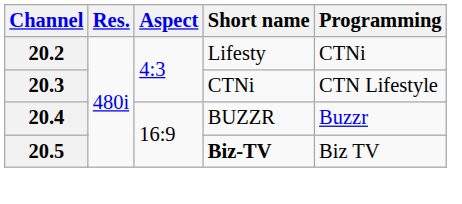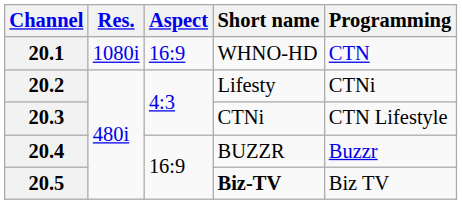 <table class="wikitable">
 <tr>
 <th scope = "col"><a href='#'>Channel</a></th>
 <th scope = "col"><a href='#'>Res.</a></th>
 <th scope = "col"><a href='#'>Aspect</a></th>
 <th scope = "col">Short name</th>
 <th scope = "col">Programming</th>
+</tr>
+<tr>
+<th scope = "row">20.1</th>
+<td><a href='#'>1080i</a></td>
+<td><a href='#'>16:9</a></td>
+<td>WHNO-HD</td>
+<td><a href='#'>CTN</a></td>
 </tr>
 <tr>
 <th scope = "row">20.2</th>
 <td rowspan=4><a href='#'>480i</a></td>
 <td rowspan=2><a href='#'>4:3</a></td>
 <td>Lifesty</td>
 <td>CTNi</td>
 </tr>
 <tr>
 <th scope = "row">20.3</th>
 <td>CTNi</td>
 <td>CTN Lifestyle</td>
 </tr>
 <tr>
 <th scope = "row">20.4</th>
 <td rowspan=2>16:9</td>
 <td>BUZZR</td>
 <td><a href='#'>Buzzr</a></td>
 </tr>
 <tr>
 <th scope = "row">20.5</th>
 <td><strong>Biz-TV</strong></td>
 <td>Biz TV</td>
 </tr>
 </table>
